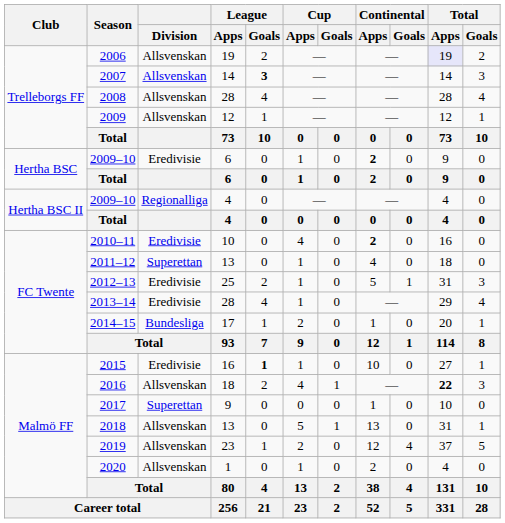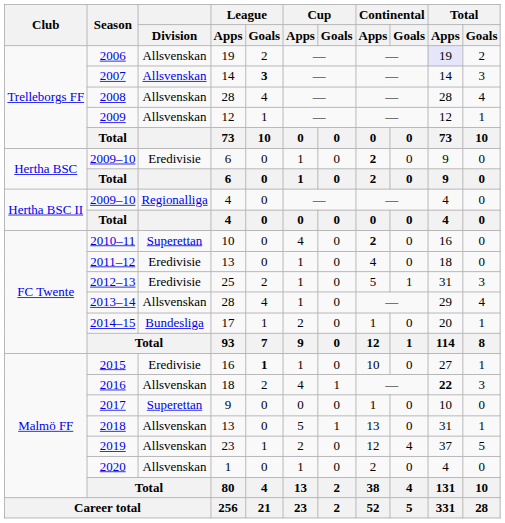 <table class="wikitable" style="text-align:center">
 <tr>
 <th rowspan="2">Club</th>
 <th rowspan="2">Season</th>
 <th></th>
 <th colspan="2">League</th>
 <th colspan="2">Cup</th>
 <th colspan="2">Continental</th>
 <th colspan="2">Total</th>
 </tr>
 <tr>
 <th>Division</th>
 <th>Apps</th>
 <th>Goals</th>
 <th>Apps</th>
 <th>Goals</th>
 <th>Apps</th>
 <th>Goals</th>
 <th>Apps</th>
 <th>Goals</th>
 </tr>
 <tr>
 <td rowspan="5"><a href='#'>Trelleborgs FF</a></td>
 <td><a href='#'>2006</a></td>
 <td>Allsvenskan</td>
 <td>19</td>
 <td>2</td>
 <td colspan="2">—</td>
 <td colspan="2">—</td>
 <td style="background: lavender;">19</td>
 <td>2</td>
 </tr>
 <tr>
 <td><a href='#'>2007</a></td>
 <td><a href='#'>Allsvenskan</a></td>
 <td>14</td>
 <td><strong>3</strong></td>
 <td colspan="2">—</td>
 <td colspan="2">—</td>
 <td>14</td>
 <td>3</td>
 </tr>
 <tr>
 <td><a href='#'>2008</a></td>
 <td>Allsvenskan</td>
 <td>28</td>
 <td>4</td>
 <td colspan="2">—</td>
 <td colspan="2">—</td>
 <td>28</td>
 <td>4</td>
 </tr>
 <tr>
 <td><a href='#'>2009</a></td>
 <td>Allsvenskan</td>
 <td>12</td>
 <td>1</td>
 <td colspan="2">—</td>
 <td colspan="2">—</td>
 <td>12</td>
 <td>1</td>
 </tr>
 <tr>
 <th>Total</th>
 <th></th>
 <th>73</th>
 <th>10</th>
 <th>0</th>
 <th>0</th>
 <th>0</th>
 <th>0</th>
 <th>73</th>
 <th>10</th>
 </tr>
 <tr>
 <td rowspan="2"><a href='#'>Hertha BSC</a></td>
 <td><a href='#'>2009–10</a></td>
 <td>Eredivisie</td>
 <td>6</td>
 <td>0</td>
 <td>1</td>
 <td>0</td>
 <td><strong>2</strong></td>
 <td>0</td>
 <td>9</td>
 <td>0</td>
 </tr>
 <tr>
 <th>Total</th>
 <th></th>
 <th>6</th>
 <th>0</th>
 <th>1</th>
 <th>0</th>
 <th>2</th>
 <th>0</th>
 <th>9</th>
 <th>0</th>
 </tr>
 <tr>
 <td rowspan="2"><a href='#'>Hertha BSC II</a></td>
 <td><a href='#'>2009–10</a></td>
 <td><a href='#'>Regionalliga</a></td>
 <td>4</td>
 <td>0</td>
 <td colspan="2">—</td>
 <td colspan="2">—</td>
 <td>4</td>
 <td>0</td>
 </tr>
 <tr>
 <th>Total</th>
 <th></th>
 <th>4</th>
 <th>0</th>
 <th>0</th>
 <th>0</th>
 <th>0</th>
 <th>0</th>
 <th>4</th>
 <th>0</th>
 </tr>
 <tr>
 <td rowspan="6"><a href='#'>FC Twente</a></td>
 <td><a href='#'>2010–11</a></td>
-<td><a href='#'>Eredivisie</a></td>
+<td><a href='#'>Superettan</a></td>
 <td>10</td>
 <td>0</td>
 <td>4</td>
 <td>0</td>
 <td><strong>2</strong></td>
 <td>0</td>
 <td>16</td>
 <td>0</td>
 </tr>
 <tr>
 <td><a href='#'>2011–12</a></td>
-<td><a href='#'>Superettan</a></td>
+<td>Eredivisie</td>
 <td>13</td>
 <td>0</td>
 <td>1</td>
 <td>0</td>
 <td>4</td>
 <td>0</td>
 <td>18</td>
 <td>0</td>
 </tr>
 <tr>
 <td><a href='#'>2012–13</a></td>
 <td>Eredivisie</td>
 <td>25</td>
 <td>2</td>
 <td>1</td>
 <td>0</td>
 <td>5</td>
 <td>1</td>
 <td>31</td>
 <td>3</td>
 </tr>
 <tr>
 <td><a href='#'>2013–14</a></td>
-<td>Eredivisie</td>
+<td>Allsvenskan</td>
 <td>28</td>
 <td>4</td>
 <td>1</td>
 <td>0</td>
 <td colspan="2">—</td>
 <td>29</td>
 <td>4</td>
 </tr>
 <tr>
 <td><a href='#'>2014–15</a></td>
 <td><a href='#'>Bundesliga</a></td>
 <td>17</td>
 <td>1</td>
 <td>2</td>
 <td>0</td>
 <td>1</td>
 <td>0</td>
 <td>20</td>
 <td>1</td>
 </tr>
 <tr>
 <th colspan="2">Total</th>
 <th>93</th>
 <th>7</th>
 <th>9</th>
 <th>0</th>
 <th>12</th>
 <th>1</th>
 <th>114</th>
 <th>8</th>
 </tr>
 <tr>
 <td rowspan="7"><a href='#'>Malmö FF</a></td>
 <td><a href='#'>2015</a></td>
 <td>Eredivisie</td>
 <td>16</td>
 <td><strong>1</strong></td>
 <td>1</td>
 <td>0</td>
 <td>10</td>
 <td>0</td>
 <td>27</td>
 <td>1</td>
 </tr>
 <tr>
 <td><a href='#'>2016</a></td>
 <td>Allsvenskan</td>
 <td>18</td>
 <td>2</td>
 <td>4</td>
 <td>1</td>
 <td colspan="2">—</td>
 <td><strong>22</strong></td>
 <td>3</td>
 </tr>
 <tr>
 <td><a href='#'>2017</a></td>
 <td><a href='#'>Superettan</a></td>
 <td>9</td>
 <td>0</td>
 <td>0</td>
 <td>0</td>
 <td>1</td>
 <td>0</td>
 <td>10</td>
 <td>0</td>
 </tr>
 <tr>
 <td><a href='#'>2018</a></td>
 <td>Allsvenskan</td>
 <td>13</td>
 <td>0</td>
 <td>5</td>
 <td>1</td>
 <td>13</td>
 <td>0</td>
 <td>31</td>
 <td>1</td>
 </tr>
 <tr>
 <td><a href='#'>2019</a></td>
 <td>Allsvenskan</td>
 <td>23</td>
 <td>1</td>
 <td>2</td>
 <td>0</td>
 <td>12</td>
 <td>4</td>
 <td>37</td>
 <td>5</td>
 </tr>
 <tr>
 <td><a href='#'>2020</a></td>
 <td>Allsvenskan</td>
 <td>1</td>
 <td>0</td>
 <td>1</td>
 <td>0</td>
 <td>2</td>
 <td>0</td>
 <td>4</td>
 <td>0</td>
 </tr>
 <tr>
 <th colspan="2">Total</th>
 <th>80</th>
 <th>4</th>
 <th>13</th>
 <th>2</th>
 <th>38</th>
 <th>4</th>
 <th>131</th>
 <th>10</th>
 </tr>
 <tr>
 <th colspan="3">Career total</th>
 <th>256</th>
 <th>21</th>
 <th>23</th>
 <th>2</th>
 <th>52</th>
 <th>5</th>
 <th>331</th>
 <th>28</th>
 </tr>
 </table>
